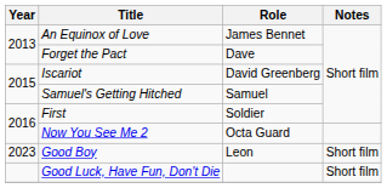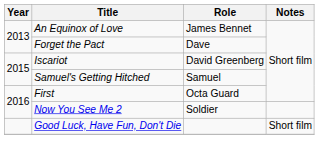 <table class="wikitable sortable">
 <tr>
 <th>Year</th>
 <th>Title</th>
 <th class="unsortable">Role</th>
 <th class="unsortable">Notes</th>
 </tr>
 <tr>
 <td rowspan=2>2013</td>
 <td><em>An Equinox of Love</em></td>
 <td>James Bennet</td>
 <td rowspan="5">Short film</td>
 </tr>
 <tr>
 <td><em>Forget the Pact</em></td>
 <td>Dave</td>
 </tr>
 <tr>
 <td rowspan="2">2015</td>
 <td><em>Iscariot</em></td>
 <td>David Greenberg</td>
 </tr>
 <tr>
 <td><em>Samuel's Getting Hitched</em></td>
 <td>Samuel</td>
 </tr>
 <tr>
 <td rowspan=2>2016</td>
 <td><em>First</em></td>
-<td>Soldier</td>
+<td>Octa Guard</td>
 </tr>
 <tr>
 <td><em><a href='#'>Now You See Me 2</a></em></td>
-<td>Octa Guard</td>
+<td>Soldier</td>
 <td></td>
-</tr>
-<tr>
-<td>2023</td>
-<td><em><a href='#'>Good Boy</a></em></td>
-<td>Leon</td>
-<td>Short film</td>
 </tr>
 <tr>
 <td></td>
 <td><em><a href='#'>Good Luck, Have Fun, Don't Die</a></em></td>
 <td></td>
 <td>Short film</td>
 </tr>
 <tr>
 </tr>
 </table>
